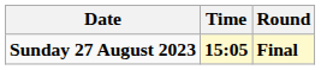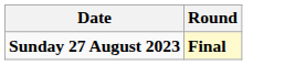 <table class="wikitable">
 <tr>
 <th>Date</th>
-<th>Time</th>
 <th>Round</th>
 </tr>
 <tr>
 <td><strong>Sunday 27 August 2023</strong></td>
-<td style=background:lemonchiffon><strong>15:05</strong></td>
 <td style=background:lemonchiffon><strong>Final</strong></td>
 </tr>
 </table>
